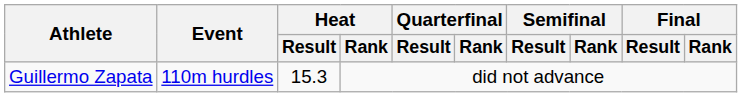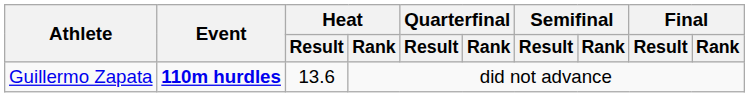 <table class=wikitable style="font-size:90%">
 <tr>
 <th rowspan="2">Athlete</th>
 <th rowspan="2">Event</th>
 <th colspan="2">Heat</th>
 <th colspan="2">Quarterfinal</th>
 <th colspan="2">Semifinal</th>
 <th colspan="2">Final</th>
 </tr>
 <tr style="font-size:95%">
 <th>Result</th>
 <th>Rank</th>
 <th>Result</th>
 <th>Rank</th>
 <th>Result</th>
 <th>Rank</th>
 <th>Result</th>
 <th>Rank</th>
 </tr>
 <tr align=center>
 <td align=left><a href='#'>Guillermo Zapata</a></td>
-<td align=left rowspan=1><a href='#'>110m hurdles</a></td>
-<td>15.3</td>
+<td align=left rowspan=1><strong><a href='#'>110m hurdles</a></strong></td>
+<td>13.6</td>
 <td colspan=7>did not advance</td>
 </tr>
 </table>
